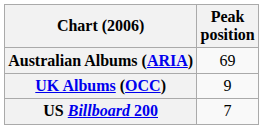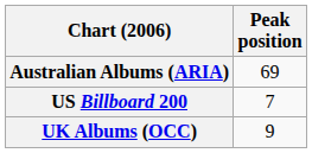 <table class="wikitable sortable plainrowheaders">
 <tr>
 <th scope="col">Chart (2006)</th>
 <th scope="col">Peak<br>position</th>
 </tr>
 <tr>
 <th scope="row">Australian Albums (<a href='#'>ARIA</a>)</th>
 <td style="text-align:center;">69</td>
 </tr>
 <tr>
 </tr>
 <tr>
 </tr>
 <tr>
 </tr>
 <tr>
 </tr>
 <tr>
 </tr>
 <tr>
 </tr>
 <tr>
 </tr>
 <tr>
 </tr>
 <tr>
 </tr>
 <tr>
 </tr>
 <tr>
 </tr>
 <tr>
+<th scope="row">US <a href='#'><em>Billboard</em> 200</a></th>
+<td style="text-align:center;">7</td>
+</tr>
+<tr>
 <th scope="row"><a href='#'>UK Albums</a> (<a href='#'>OCC</a>)</th>
 <td style="text-align:center;">9</td>
 </tr>
-<tr>
-<th scope="row">US <a href='#'><em>Billboard</em> 200</a></th>
-<td style="text-align:center;">7</td>
-</tr>
 </table>
